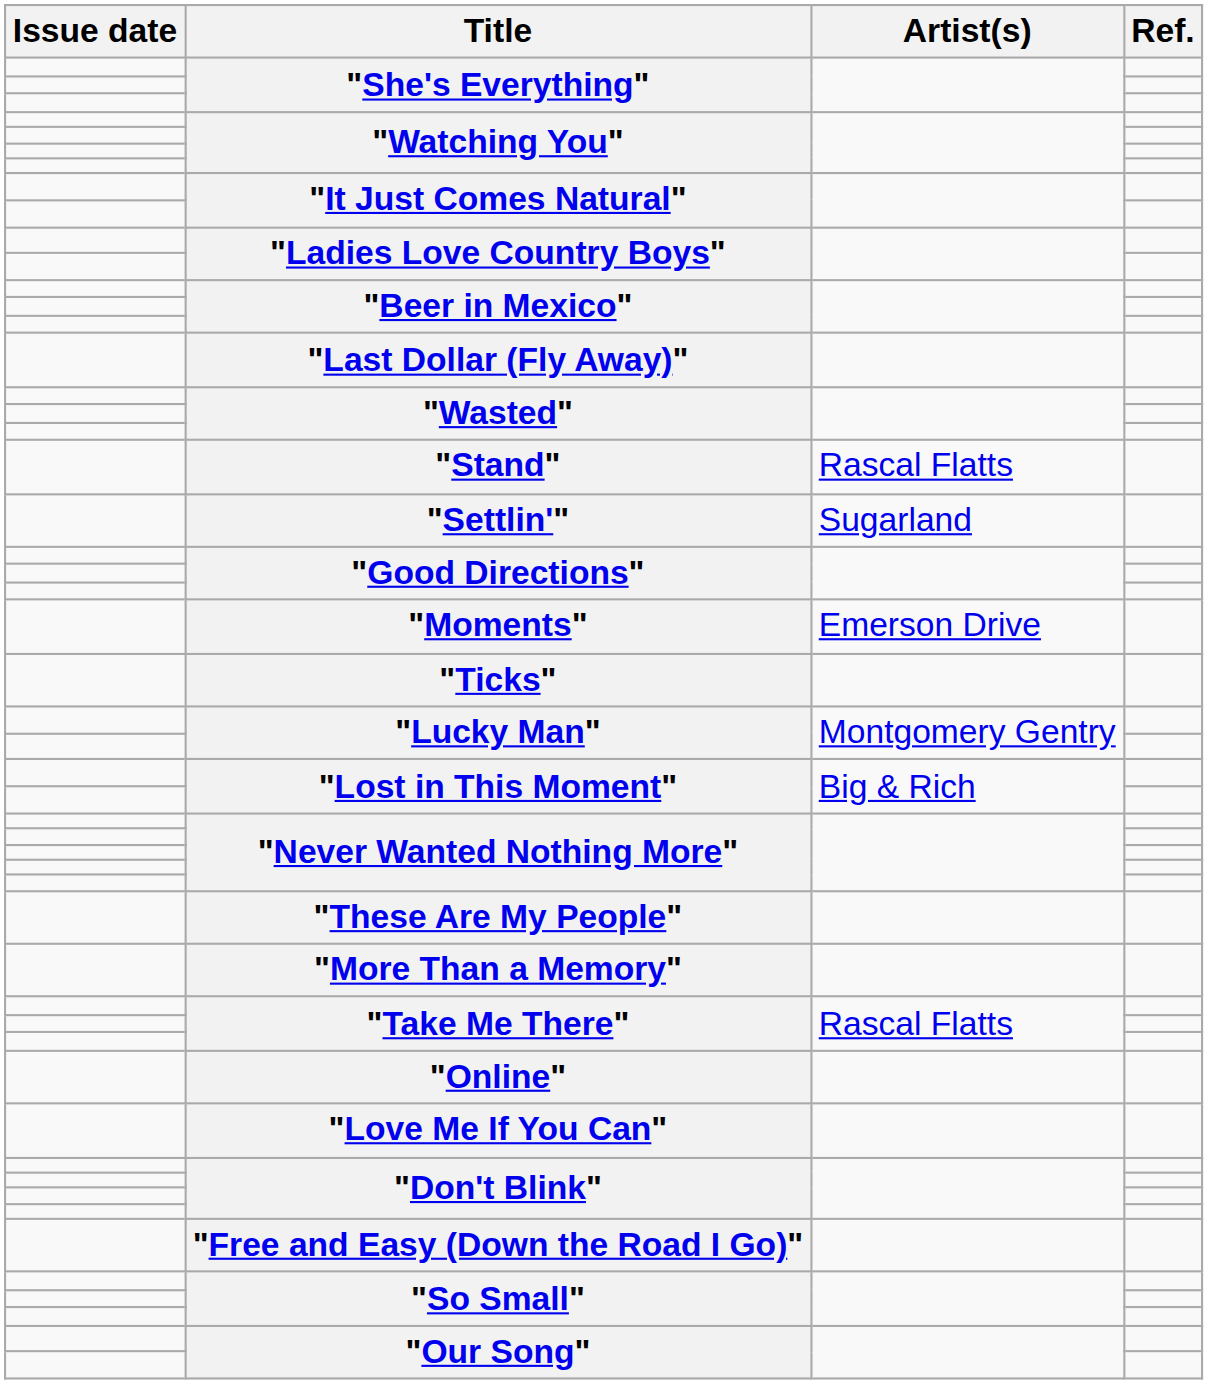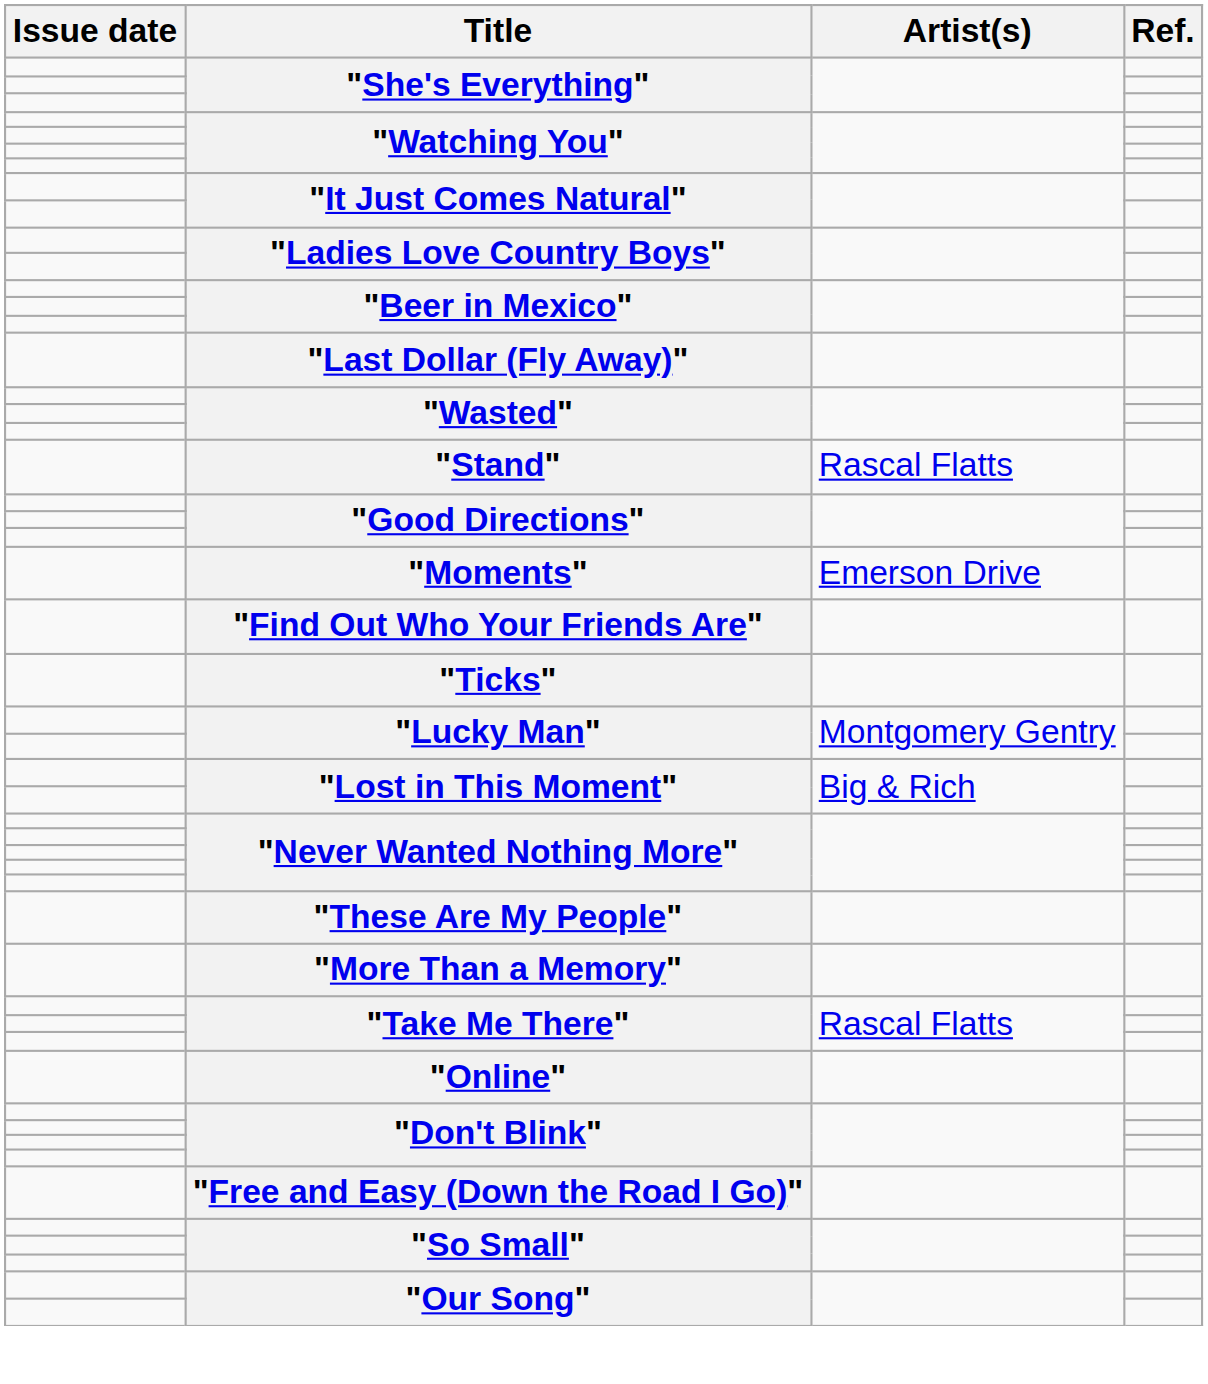 <table class="wikitable sortable plainrowheaders">
 <tr>
 <th scope=col>Issue date</th>
 <th scope=col>Title</th>
 <th scope=col>Artist(s)</th>
 <th scope=col class=unsortable>Ref.</th>
 </tr>
 <tr>
 <td></td>
 <th scope="row"  rowspan="3">"<a href='#'>She's Everything</a>"</th>
 <td rowspan="3"></td>
 <td align=center></td>
 </tr>
 <tr>
 <td></td>
 <td align=center></td>
 </tr>
 <tr>
 <td></td>
 <td align=center></td>
 </tr>
 <tr>
 <td></td>
 <th scope="row"  rowspan="4">"<a href='#'>Watching You</a>"</th>
 <td rowspan="4"></td>
 <td align=center></td>
 </tr>
 <tr>
 <td></td>
 <td align=center></td>
 </tr>
 <tr>
 <td></td>
 <td align=center></td>
 </tr>
 <tr>
 <td></td>
 <td align=center></td>
 </tr>
 <tr>
 <td></td>
 <th scope="row"  rowspan="2">"<a href='#'>It Just Comes Natural</a>"</th>
 <td rowspan="2"></td>
 <td align=center></td>
 </tr>
 <tr>
 <td></td>
 <td align=center></td>
 </tr>
 <tr>
 <td></td>
 <th scope="row"  rowspan="2">"<a href='#'>Ladies Love Country Boys</a>"</th>
 <td rowspan="2"></td>
 <td align=center></td>
 </tr>
 <tr>
 <td></td>
 <td align=center></td>
 </tr>
 <tr>
 <td></td>
 <th scope="row" rowspan="3">"<a href='#'>Beer in Mexico</a>"</th>
 <td rowspan="3"></td>
 <td align=center></td>
 </tr>
 <tr>
 <td></td>
 <td align=center></td>
 </tr>
 <tr>
 <td></td>
 <td align=center></td>
 </tr>
 <tr>
 <td></td>
 <th scope="row">"<a href='#'>Last Dollar (Fly Away)</a>"</th>
 <td></td>
 <td align=center></td>
 </tr>
 <tr>
 <td></td>
 <th scope="row"  rowspan="3">"<a href='#'>Wasted</a>"</th>
 <td rowspan="3"></td>
 <td align=center></td>
 </tr>
 <tr>
 <td></td>
 <td align=center></td>
 </tr>
 <tr>
 <td></td>
 <td align=center></td>
 </tr>
 <tr>
 <td></td>
 <th scope="row">"<a href='#'>Stand</a>"</th>
 <td><a href='#'>Rascal Flatts</a></td>
 <td align=center></td>
 </tr>
 <tr>
 <td></td>
-<th scope="row">"<a href='#'>Settlin'</a>"</th>
-<td><a href='#'>Sugarland</a></td>
-<td align=center></td>
-</tr>
-<tr>
-<td></td>
 <th scope="row"  rowspan=3>"<a href='#'>Good Directions</a>"</th>
 <td rowspan=3></td>
 <td align=center></td>
 </tr>
 <tr>
 <td></td>
 <td align=center></td>
 </tr>
 <tr>
 <td></td>
 <td align=center></td>
 </tr>
 <tr>
 <td></td>
 <th scope="row">"<a href='#'>Moments</a>"</th>
 <td><a href='#'>Emerson Drive</a></td>
+<td align=center></td>
+</tr>
+<tr>
+<td></td>
+<th scope="row">"<a href='#'>Find Out Who Your Friends Are</a>"</th>
+<td></td>
 <td align=center></td>
 </tr>
 <tr>
 <td></td>
 <th scope="row">"<a href='#'>Ticks</a>"</th>
 <td></td>
 <td align=center></td>
 </tr>
 <tr>
 <td></td>
 <th scope="row"  rowspan=2>"<a href='#'>Lucky Man</a>"</th>
 <td rowspan=2><a href='#'>Montgomery Gentry</a></td>
 <td align=center></td>
 </tr>
 <tr>
 <td></td>
 <td align=center></td>
 </tr>
 <tr>
 <td></td>
 <th scope="row"  rowspan=2>"<a href='#'>Lost in This Moment</a>"</th>
 <td rowspan=2><a href='#'>Big & Rich</a></td>
 <td align=center></td>
 </tr>
 <tr>
 <td></td>
 <td align=center></td>
 </tr>
 <tr>
 <td></td>
 <th scope="row"  rowspan=5>"<a href='#'>Never Wanted Nothing More</a>"</th>
 <td rowspan=5></td>
 <td align=center></td>
 </tr>
 <tr>
 <td></td>
 <td align=center></td>
 </tr>
 <tr>
 <td></td>
 <td align=center></td>
 </tr>
 <tr>
 <td></td>
 <td align=center></td>
 </tr>
 <tr>
 <td></td>
 <td align=center></td>
 </tr>
 <tr>
 <td></td>
 <th scope="row">"<a href='#'>These Are My People</a>"</th>
 <td></td>
 <td align=center></td>
 </tr>
 <tr>
 <td></td>
 <th scope="row">"<a href='#'>More Than a Memory</a>"</th>
 <td></td>
 <td align=center></td>
 </tr>
 <tr>
 <td></td>
 <th scope="row"  rowspan=3>"<a href='#'>Take Me There</a>"</th>
 <td rowspan=3><a href='#'>Rascal Flatts</a></td>
 <td align=center></td>
 </tr>
 <tr>
 <td></td>
 <td align=center></td>
 </tr>
 <tr>
 <td></td>
 <td align=center></td>
 </tr>
 <tr>
 <td></td>
 <th scope="row">"<a href='#'>Online</a>"</th>
 <td></td>
 <td align=center></td>
 </tr>
 <tr>
 <td></td>
-<th scope="row">"<a href='#'>Love Me If You Can</a>"</th>
-<td></td>
-<td align=center></td>
-</tr>
-<tr>
-<td></td>
 <th scope="row"  rowspan=4>"<a href='#'>Don't Blink</a>"</th>
 <td rowspan=4></td>
 <td align=center></td>
 </tr>
 <tr>
 <td></td>
 <td align=center></td>
 </tr>
 <tr>
 <td></td>
 <td align=center></td>
 </tr>
 <tr>
 <td></td>
 <td align=center></td>
 </tr>
 <tr>
 <td></td>
 <th scope="row">"<a href='#'>Free and Easy (Down the Road I Go)</a>"</th>
 <td></td>
 <td align=center></td>
 </tr>
 <tr>
 <td></td>
 <th scope="row"  rowspan=3>"<a href='#'>So Small</a>"</th>
 <td rowspan=3></td>
 <td align=center></td>
 </tr>
 <tr>
 <td></td>
 <td align=center></td>
 </tr>
 <tr>
 <td></td>
 <td align=center></td>
 </tr>
 <tr>
 <td></td>
 <th scope="row"  rowspan="2">"<a href='#'>Our Song</a>"</th>
 <td rowspan="2"></td>
 <td align=center></td>
 </tr>
 <tr>
 <td></td>
 <td align=center></td>
 </tr>
 </table>
